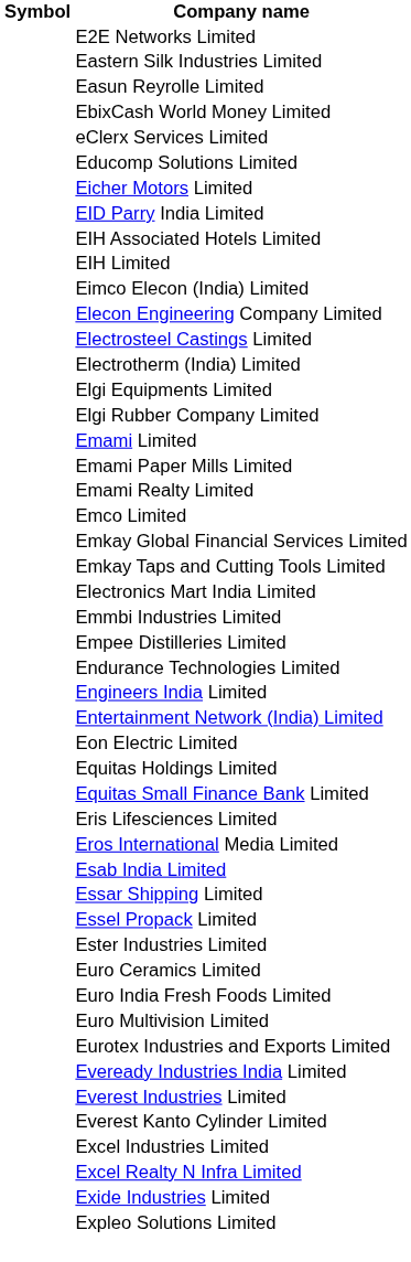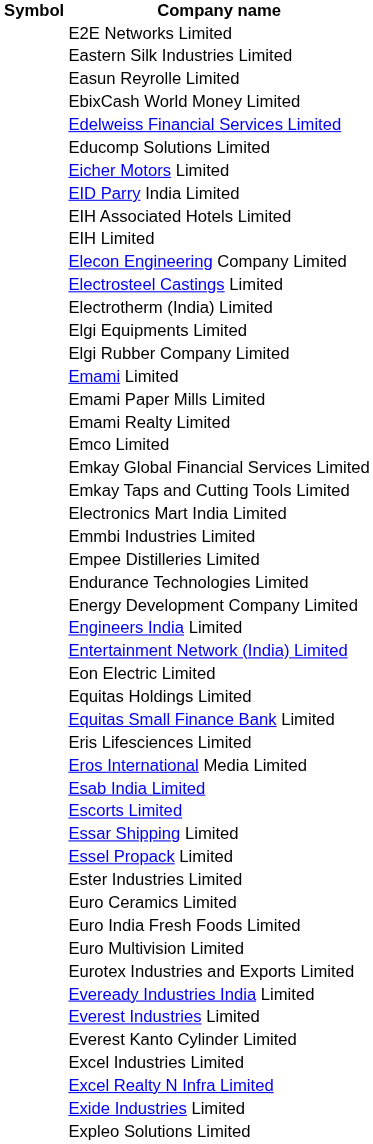 <table style="background:transparent;">
 <tr>
 <th>Symbol</th>
 <th>Company name</th>
 </tr>
 <tr>
 <td></td>
 <td>E2E Networks Limited</td>
 </tr>
 <tr>
 <td></td>
 <td>Eastern Silk Industries Limited</td>
 </tr>
 <tr>
 <td></td>
 <td>Easun Reyrolle Limited</td>
 </tr>
 <tr>
 <td></td>
 <td>EbixCash World Money Limited</td>
 </tr>
 <tr>
 <td></td>
-<td>eClerx Services Limited</td>
+<td><a href='#'>Edelweiss Financial Services Limited</a></td>
 </tr>
 <tr>
 <td></td>
 <td>Educomp Solutions Limited</td>
 </tr>
 <tr>
 <td></td>
 <td><a href='#'>Eicher Motors</a> Limited</td>
 </tr>
 <tr>
 <td></td>
 <td><a href='#'>EID Parry</a> India Limited</td>
 </tr>
 <tr>
 <td></td>
 <td>EIH Associated Hotels Limited</td>
 </tr>
 <tr>
 <td></td>
 <td>EIH Limited</td>
-</tr>
-<tr>
-<td></td>
-<td>Eimco Elecon (India) Limited</td>
 </tr>
 <tr>
 <td></td>
 <td><a href='#'>Elecon Engineering</a> Company Limited</td>
 </tr>
 <tr>
 <td></td>
 <td><a href='#'>Electrosteel Castings</a> Limited</td>
 </tr>
 <tr>
 <td></td>
 <td>Electrotherm (India) Limited</td>
 </tr>
 <tr>
 <td></td>
 <td>Elgi Equipments Limited</td>
 </tr>
 <tr>
 <td></td>
 <td>Elgi Rubber Company Limited</td>
 </tr>
 <tr>
 <td></td>
 <td><a href='#'>Emami</a> Limited</td>
 </tr>
 <tr>
 <td></td>
 <td>Emami Paper Mills Limited</td>
 </tr>
 <tr>
 <td></td>
 <td>Emami Realty Limited</td>
 </tr>
 <tr>
 <td></td>
 <td>Emco Limited</td>
 </tr>
 <tr>
 <td></td>
 <td>Emkay Global Financial Services Limited</td>
 </tr>
 <tr>
 <td></td>
 <td>Emkay Taps and Cutting Tools Limited</td>
 </tr>
 <tr>
 <td></td>
 <td>Electronics Mart India Limited</td>
 </tr>
 <tr>
 <td></td>
 <td>Emmbi Industries Limited</td>
 </tr>
 <tr>
 <td></td>
 <td>Empee Distilleries Limited</td>
 </tr>
 <tr>
 <td></td>
 <td>Endurance Technologies Limited</td>
 </tr>
 <tr>
 <td></td>
+<td>Energy Development Company Limited</td>
+</tr>
+<tr>
+<td></td>
 <td><a href='#'>Engineers India</a> Limited</td>
 </tr>
 <tr>
 <td></td>
 <td><a href='#'>Entertainment Network (India) Limited</a></td>
 </tr>
 <tr>
 <td></td>
 <td>Eon Electric Limited</td>
 </tr>
 <tr>
 <td></td>
 <td>Equitas Holdings Limited</td>
 </tr>
 <tr>
 <td></td>
 <td><a href='#'>Equitas Small Finance Bank</a> Limited</td>
 </tr>
 <tr>
 <td></td>
 <td>Eris Lifesciences Limited</td>
 </tr>
 <tr>
 <td></td>
 <td><a href='#'>Eros International</a> Media Limited</td>
 </tr>
 <tr>
 <td></td>
 <td><a href='#'>Esab India Limited</a></td>
+</tr>
+<tr>
+<td></td>
+<td><a href='#'>Escorts Limited</a></td>
 </tr>
 <tr>
 <td></td>
 <td><a href='#'>Essar Shipping</a> Limited</td>
 </tr>
 <tr>
 <td></td>
 <td><a href='#'>Essel Propack</a> Limited</td>
 </tr>
 <tr>
 <td></td>
 <td>Ester Industries Limited</td>
 </tr>
 <tr>
 <td></td>
 <td>Euro Ceramics Limited</td>
 </tr>
 <tr>
 <td></td>
 <td>Euro India Fresh Foods Limited</td>
 </tr>
 <tr>
 <td></td>
 <td>Euro Multivision Limited</td>
 </tr>
 <tr>
 <td></td>
 <td>Eurotex Industries and Exports Limited</td>
 </tr>
 <tr>
 <td></td>
 <td><a href='#'>Eveready Industries India</a> Limited</td>
 </tr>
 <tr>
 <td></td>
 <td><a href='#'>Everest Industries</a> Limited</td>
 </tr>
 <tr>
 <td></td>
 <td>Everest Kanto Cylinder Limited</td>
 </tr>
 <tr>
 <td></td>
 <td>Excel Industries Limited</td>
 </tr>
 <tr>
 <td></td>
 <td><a href='#'>Excel Realty N Infra Limited</a></td>
 </tr>
 <tr>
 <td></td>
 <td><a href='#'>Exide Industries</a> Limited</td>
 </tr>
 <tr>
 <td></td>
 <td>Expleo Solutions Limited</td>
 </tr>
 <tr>
 </tr>
 </table>
